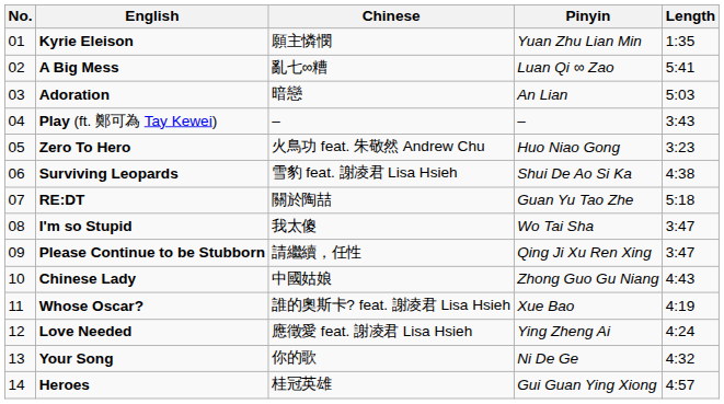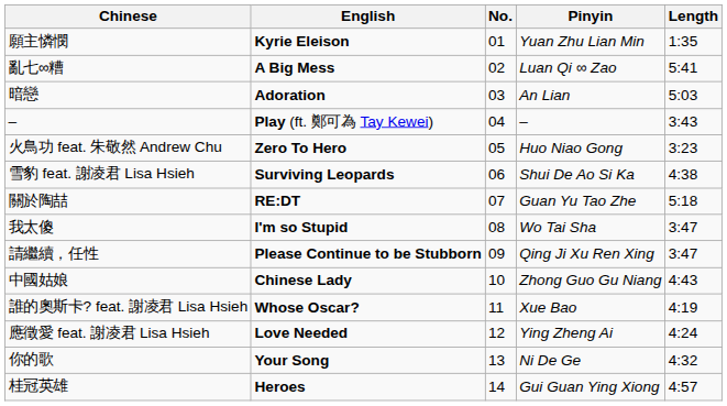 <table class="wikitable">
 <tr>
+<th>Chinese</th>
+<th>English</th>
 <th>No.</th>
-<th>English</th>
-<th>Chinese</th>
 <th>Pinyin</th>
 <th>Length</th>
 </tr>
 <tr>
+<td>願主憐憫</td>
+<td><strong>Kyrie Eleison</strong></td>
 <td>01</td>
-<td><strong>Kyrie Eleison</strong></td>
-<td>願主憐憫</td>
 <td><em>Yuan Zhu Lian Min</em></td>
 <td>1:35</td>
 </tr>
 <tr>
+<td>亂七∞糟</td>
+<td><strong>A Big Mess</strong></td>
 <td>02</td>
-<td><strong>A Big Mess</strong></td>
-<td>亂七∞糟</td>
 <td><em>Luan Qi ∞ Zao</em></td>
 <td>5:41</td>
 </tr>
 <tr>
+<td>暗戀</td>
+<td><strong>Adoration</strong></td>
 <td>03</td>
-<td><strong>Adoration</strong></td>
-<td>暗戀</td>
 <td><em>An Lian</em></td>
 <td>5:03</td>
 </tr>
 <tr>
+<td>–</td>
+<td><strong>Play</strong> (ft. 鄭可為 <a href='#'>Tay Kewei</a>)</td>
 <td>04</td>
-<td><strong>Play</strong> (ft. 鄭可為 <a href='#'>Tay Kewei</a>)</td>
-<td>–</td>
 <td>–</td>
 <td>3:43</td>
 </tr>
 <tr>
+<td>火鳥功 feat. 朱敬然 Andrew Chu</td>
+<td><strong>Zero To Hero</strong></td>
 <td>05</td>
-<td><strong>Zero To Hero</strong></td>
-<td>火鳥功 feat. 朱敬然 Andrew Chu</td>
 <td><em>Huo Niao Gong</em></td>
 <td>3:23</td>
 </tr>
 <tr>
+<td>雪豹 feat. 謝凌君 Lisa Hsieh</td>
+<td><strong>Surviving Leopards</strong></td>
 <td>06</td>
-<td><strong>Surviving Leopards</strong></td>
-<td>雪豹 feat. 謝凌君 Lisa Hsieh</td>
 <td><em>Shui De Ao Si Ka</em></td>
 <td>4:38</td>
 </tr>
 <tr>
+<td>關於陶喆</td>
+<td><strong>RE:DT</strong></td>
 <td>07</td>
-<td><strong>RE:DT</strong></td>
-<td>關於陶喆</td>
 <td><em>Guan Yu Tao Zhe</em></td>
 <td>5:18</td>
 </tr>
 <tr>
+<td>我太傻</td>
+<td><strong>I'm so Stupid</strong></td>
 <td>08</td>
-<td><strong>I'm so Stupid</strong></td>
-<td>我太傻</td>
 <td><em>Wo Tai Sha</em></td>
 <td>3:47</td>
 </tr>
 <tr>
+<td>請繼續，任性</td>
+<td><strong>Please Continue to be Stubborn</strong></td>
 <td>09</td>
-<td><strong>Please Continue to be Stubborn</strong></td>
-<td>請繼續，任性</td>
 <td><em>Qing Ji Xu Ren Xing</em></td>
 <td>3:47</td>
 </tr>
 <tr>
+<td>中國姑娘</td>
+<td><strong>Chinese Lady</strong></td>
 <td>10</td>
-<td><strong>Chinese Lady</strong></td>
-<td>中國姑娘</td>
 <td><em>Zhong Guo Gu Niang</em></td>
 <td>4:43</td>
 </tr>
 <tr>
+<td>誰的奧斯卡? feat. 謝凌君 Lisa Hsieh</td>
+<td><strong>Whose Oscar?</strong></td>
 <td>11</td>
-<td><strong>Whose Oscar?</strong></td>
-<td>誰的奧斯卡? feat. 謝凌君 Lisa Hsieh</td>
 <td><em>Xue Bao</em></td>
 <td>4:19</td>
 </tr>
 <tr>
+<td>應徵愛 feat. 謝凌君 Lisa Hsieh</td>
+<td><strong>Love Needed</strong></td>
 <td>12</td>
-<td><strong>Love Needed</strong></td>
-<td>應徵愛 feat. 謝凌君 Lisa Hsieh</td>
 <td><em>Ying Zheng Ai</em></td>
 <td>4:24</td>
 </tr>
 <tr>
+<td>你的歌</td>
+<td><strong>Your Song</strong></td>
 <td>13</td>
-<td><strong>Your Song</strong></td>
-<td>你的歌</td>
 <td><em>Ni De Ge</em></td>
 <td>4:32</td>
 </tr>
 <tr>
+<td>桂冠英雄</td>
+<td><strong>Heroes</strong></td>
 <td>14</td>
-<td><strong>Heroes</strong></td>
-<td>桂冠英雄</td>
 <td><em>Gui Guan Ying Xiong</em></td>
 <td>4:57</td>
 </tr>
 </table>
